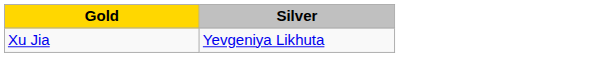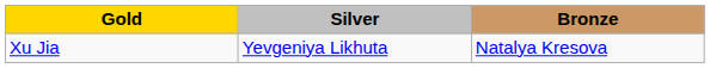 <table class="wikitable" style="text-align:left">
 <tr align="center">
 <td width=200 bgcolor=gold><strong>Gold</strong></td>
 <td width=200 bgcolor=silver><strong>Silver</strong></td>
+<td width=200 bgcolor=CC9966><strong>Bronze</strong></td>
 </tr>
 <tr>
 <td><a href='#'>Xu Jia</a><br><em></em></td>
 <td><a href='#'>Yevgeniya Likhuta</a><br><em></em></td>
+<td><a href='#'>Natalya Kresova</a><br><em></em></td>
 </tr>
 </table>
